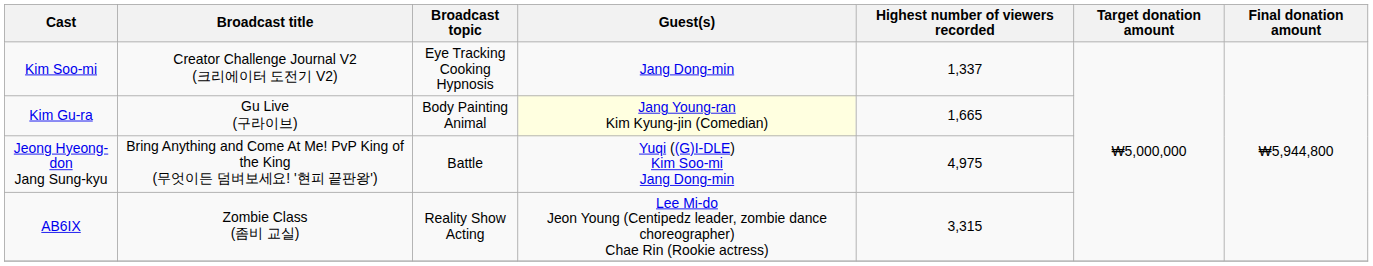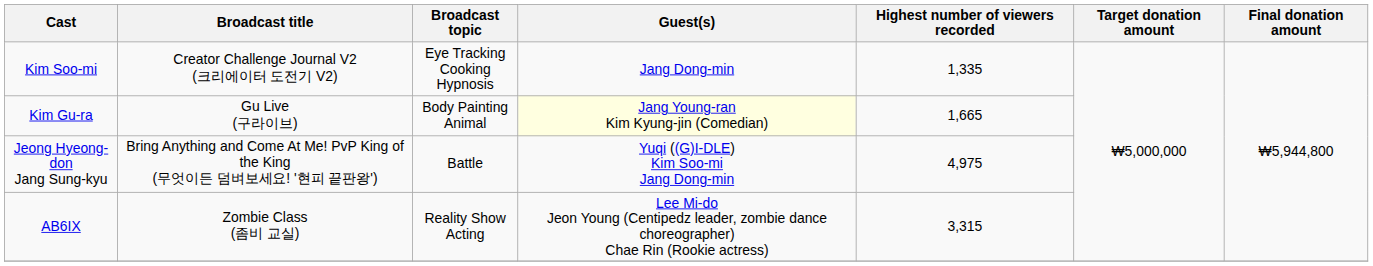 <table class="wikitable" style="text-align:center">
 <tr>
 <th>Cast</th>
 <th>Broadcast title</th>
 <th>Broadcast topic</th>
 <th>Guest(s)</th>
 <th>Highest number of viewers recorded</th>
 <th>Target donation amount</th>
 <th>Final donation amount</th>
 </tr>
 <tr>
 <td><a href='#'>Kim Soo-mi</a></td>
 <td>Creator Challenge Journal V2<br>(크리에이터 도전기 V2)</td>
 <td>Eye Tracking<br>Cooking<br>Hypnosis</td>
 <td><a href='#'>Jang Dong-min</a></td>
-<td>1,337</td>
+<td>1,335</td>
 <td rowspan="4">₩5,000,000</td>
 <td rowspan="4">₩5,944,800</td>
 </tr>
 <tr>
 <td><a href='#'>Kim Gu-ra</a></td>
 <td>Gu Live<br>(구라이브)</td>
 <td>Body Painting<br>Animal</td>
 <td style="background: lightyellow;"><a href='#'>Jang Young-ran</a><br>Kim Kyung-jin (Comedian)</td>
 <td>1,665</td>
 </tr>
 <tr>
 <td><a href='#'>Jeong Hyeong-don</a><br>Jang Sung-kyu</td>
 <td>Bring Anything and Come At Me! PvP King of the King<br>(무엇이든 덤벼보세요! '현피 끝판왕')</td>
 <td>Battle</td>
 <td><a href='#'>Yuqi</a> (<a href='#'>(G)I-DLE</a>)<br><a href='#'>Kim Soo-mi</a><br><a href='#'>Jang Dong-min</a></td>
 <td>4,975</td>
 </tr>
 <tr>
 <td><a href='#'>AB6IX</a></td>
 <td>Zombie Class<br>(좀비 교실)</td>
 <td>Reality Show<br>Acting</td>
 <td><a href='#'>Lee Mi-do</a><br>Jeon Young (Centipedz leader, zombie dance choreographer)<br>Chae Rin (Rookie actress)</td>
 <td>3,315</td>
 </tr>
 <tr>
 </tr>
 </table>
